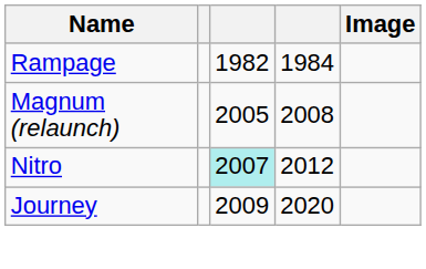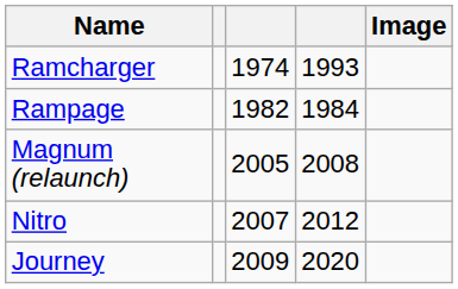 <table class="wikitable sortable">
 <tr>
 <th width=120px>Name</th>
 <th width=px></th>
 <th width=px></th>
 <th width=px></th>
 <th width=px>Image</th>
+</tr>
+<tr>
+<td><a href='#'>Ramcharger</a></td>
+<td></td>
+<td>1974</td>
+<td>1993</td>
+<td></td>
 </tr>
 <tr>
 <td><a href='#'>Rampage</a> </td>
 <td></td>
 <td>1982</td>
 <td>1984</td>
 <td></td>
 </tr>
 <tr>
 <td><a href='#'>Magnum</a><br><em>(relaunch)</em></td>
 <td></td>
 <td>2005</td>
 <td>2008</td>
 <td></td>
 </tr>
 <tr>
 <td><a href='#'>Nitro</a></td>
 <td></td>
-<td style="background: paleturquoise;">2007</td>
+<td>2007</td>
 <td>2012</td>
 <td></td>
 </tr>
 <tr>
 <td><a href='#'>Journey</a></td>
 <td></td>
 <td>2009</td>
 <td>2020</td>
 <td></td>
 </tr>
 </table>
